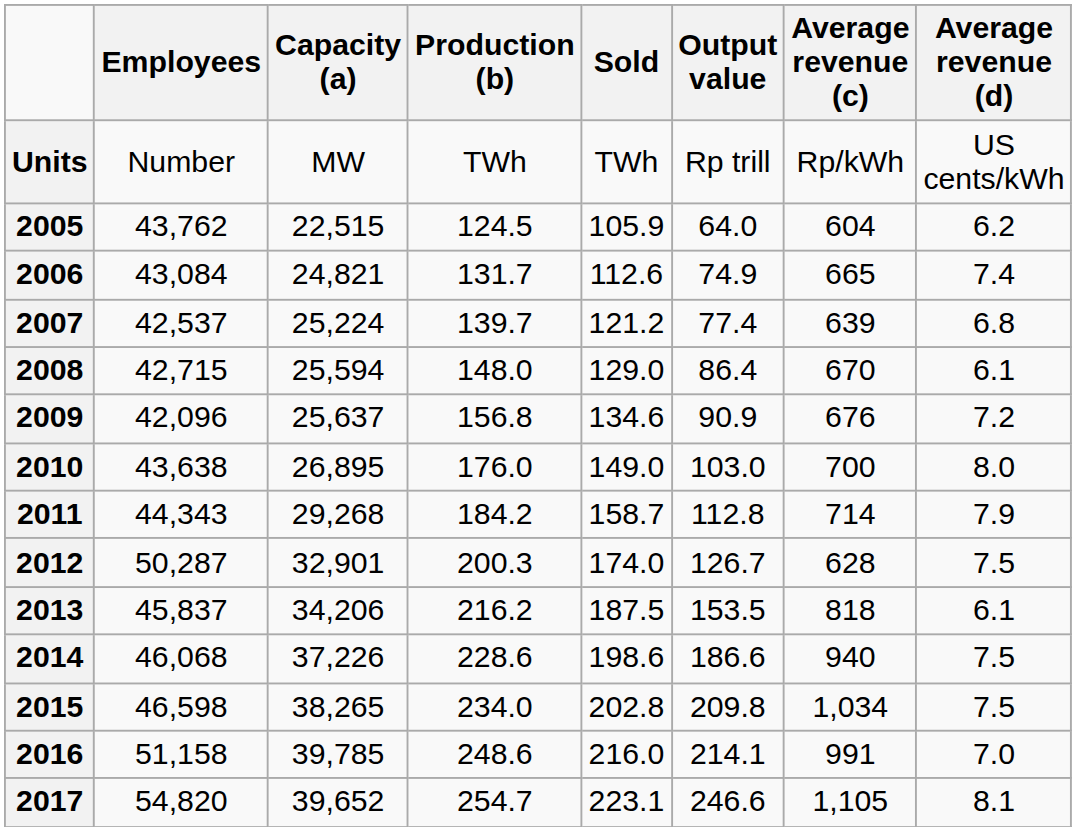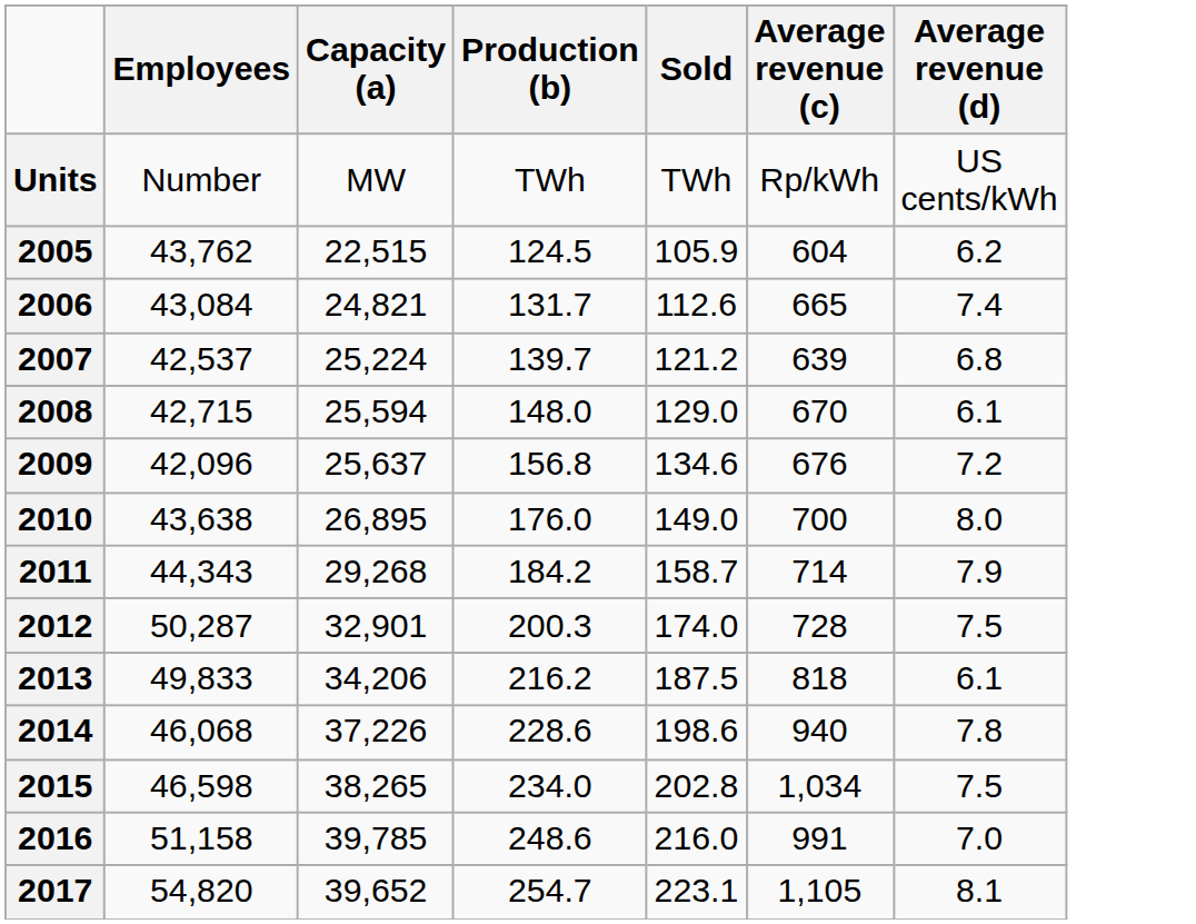 <table class="wikitable" style="text-align:center; width:40%;">
 <tr>
 <td></td>
 <th scope="col">Employees</th>
 <th scope="col">Capacity (a)</th>
 <th scope="col">Production (b)</th>
 <th scope="col">Sold</th>
-<th scope="col">Output value</th>
 <th scope="col">Average revenue (c)</th>
 <th scope="col">Average revenue (d)</th>
 </tr>
 <tr>
 <th scope="row">Units</th>
 <td>Number</td>
 <td>MW</td>
 <td>TWh</td>
 <td>TWh</td>
-<td>Rp trill</td>
 <td>Rp/kWh</td>
 <td>US cents/kWh</td>
 </tr>
 <tr>
 <th scope="row">2005</th>
 <td>43,762</td>
 <td>22,515</td>
 <td>124.5</td>
 <td>105.9</td>
-<td>64.0</td>
 <td>604</td>
 <td>6.2</td>
 </tr>
 <tr>
 <th scope="row">2006</th>
 <td>43,084</td>
 <td>24,821</td>
 <td>131.7</td>
 <td>112.6</td>
-<td>74.9</td>
 <td>665</td>
 <td>7.4</td>
 </tr>
 <tr>
 <th scope="row">2007</th>
 <td>42,537</td>
 <td>25,224</td>
 <td>139.7</td>
 <td>121.2</td>
-<td>77.4</td>
 <td>639</td>
 <td>6.8</td>
 </tr>
 <tr>
 <th scope="row">2008</th>
 <td>42,715</td>
 <td>25,594</td>
 <td>148.0</td>
 <td>129.0</td>
-<td>86.4</td>
 <td>670</td>
 <td>6.1</td>
 </tr>
 <tr>
 <th scope="row">2009</th>
 <td>42,096</td>
 <td>25,637</td>
 <td>156.8</td>
 <td>134.6</td>
-<td>90.9</td>
 <td>676</td>
 <td>7.2</td>
 </tr>
 <tr>
 <th scope="row">2010</th>
 <td>43,638</td>
 <td>26,895</td>
 <td>176.0</td>
 <td>149.0</td>
-<td>103.0</td>
 <td>700</td>
 <td>8.0</td>
 </tr>
 <tr>
 <th scope="row">2011</th>
 <td>44,343</td>
 <td>29,268</td>
 <td>184.2</td>
 <td>158.7</td>
-<td>112.8</td>
 <td>714</td>
 <td>7.9</td>
 </tr>
 <tr>
 <th scope="row">2012</th>
 <td>50,287</td>
 <td>32,901</td>
 <td>200.3</td>
 <td>174.0</td>
-<td>126.7</td>
-<td>628</td>
+<td>728</td>
 <td>7.5</td>
 </tr>
 <tr>
 <th scope="row">2013</th>
-<td>45,837</td>
+<td>49,833</td>
 <td>34,206</td>
 <td>216.2</td>
 <td>187.5</td>
-<td>153.5</td>
 <td>818</td>
 <td>6.1</td>
 </tr>
 <tr>
 <th scope="row">2014</th>
 <td>46,068</td>
 <td>37,226</td>
 <td>228.6</td>
 <td>198.6</td>
-<td>186.6</td>
 <td>940</td>
-<td>7.5</td>
+<td>7.8</td>
 </tr>
 <tr>
 <th scope="row">2015</th>
 <td>46,598</td>
 <td>38,265</td>
 <td>234.0</td>
 <td>202.8</td>
-<td>209.8</td>
 <td>1,034</td>
 <td>7.5</td>
 </tr>
 <tr>
 <th scope="row">2016</th>
 <td>51,158</td>
 <td>39,785</td>
 <td>248.6</td>
 <td>216.0</td>
-<td>214.1</td>
 <td>991</td>
 <td>7.0</td>
 </tr>
 <tr>
 <th scope="row">2017</th>
 <td>54,820</td>
 <td>39,652</td>
 <td>254.7</td>
 <td>223.1</td>
-<td>246.6</td>
 <td>1,105</td>
 <td>8.1</td>
 </tr>
 </table>
